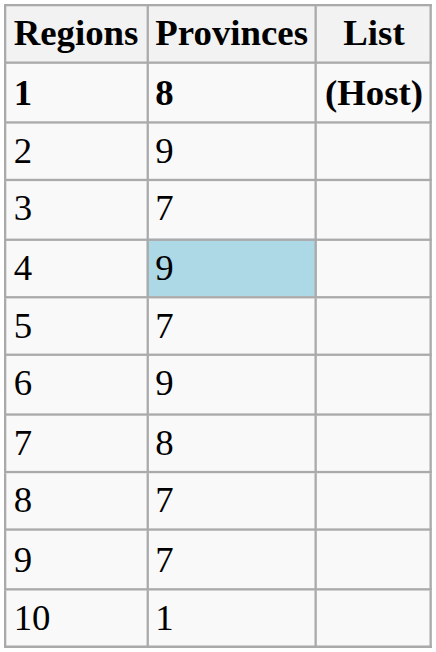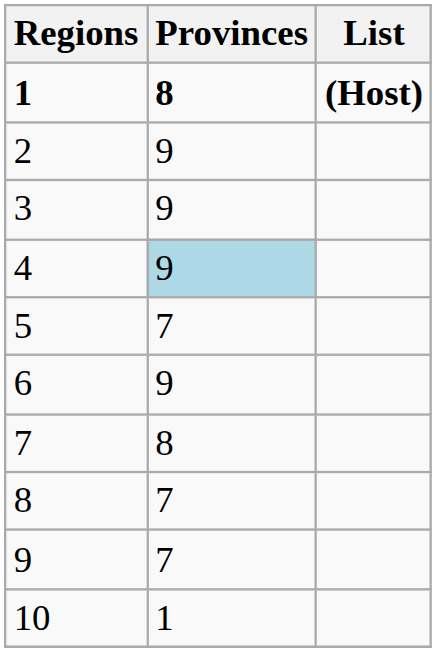 <table class="wikitable">
 <tr>
 <th>Regions</th>
 <th>Provinces</th>
 <th>List</th>
 </tr>
 <tr>
 <td><strong>1</strong></td>
 <td><strong>8</strong></td>
 <td><strong>       (Host)               </strong></td>
 </tr>
 <tr>
 <td>2</td>
 <td>9</td>
 <td>                     </td>
 </tr>
 <tr>
 <td>3</td>
-<td>7</td>
+<td>9</td>
 <td>                  </td>
 </tr>
 <tr>
 <td>4</td>
 <td style="background: lightblue;">9</td>
 <td>                        </td>
 </tr>
 <tr>
 <td>5</td>
 <td>7</td>
 <td>                  </td>
 </tr>
 <tr>
 <td>6</td>
 <td>9</td>
 <td>                        </td>
 </tr>
 <tr>
 <td>7</td>
 <td>8</td>
 <td>                     </td>
 </tr>
 <tr>
 <td>8</td>
 <td>7</td>
 <td>                  </td>
 </tr>
 <tr>
 <td>9</td>
 <td>7</td>
 <td>                  </td>
 </tr>
 <tr>
 <td>10</td>
 <td>1</td>
 <td></td>
 </tr>
 <tr>
 </tr>
 </table>
